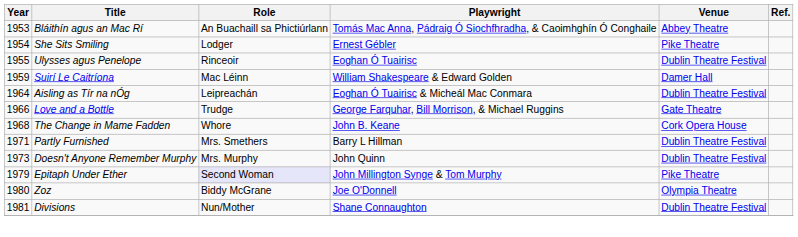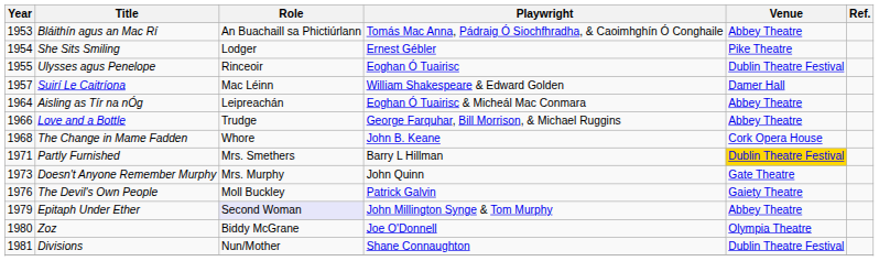 <table class="wikitable sortable">
 <tr>
 <th>Year</th>
 <th>Title</th>
 <th>Role</th>
 <th>Playwright</th>
 <th>Venue</th>
 <th class=unsortable>Ref.</th>
 </tr>
 <tr>
 <td>1953</td>
 <td><em>Bláithín agus an Mac Rí</em></td>
 <td>An Buachaill sa Phictiúrlann</td>
 <td><a href='#'>Tomás Mac Anna</a>,  <a href='#'>Pádraig Ó Siochfhradha</a>, & Caoimhghín Ó Conghaile</td>
 <td><a href='#'>Abbey Theatre</a></td>
 <td></td>
 </tr>
 <tr>
 <td>1954</td>
 <td><em>She Sits Smiling</em></td>
 <td>Lodger</td>
 <td><a href='#'>Ernest Gébler</a></td>
 <td><a href='#'>Pike Theatre</a></td>
 <td></td>
 </tr>
 <tr>
 <td>1955</td>
 <td><em>Ulysses agus Penelope</em></td>
 <td>Rinceoir</td>
 <td><a href='#'>Eoghan Ó Tuairisc</a></td>
 <td><a href='#'>Dublin Theatre Festival</a></td>
 <td></td>
 </tr>
 <tr>
-<td>1959</td>
+<td>1957</td>
 <td><em><a href='#'>Suirí Le Caitríona</a></em></td>
 <td>Mac Léinn</td>
 <td><a href='#'>William Shakespeare</a> & Edward Golden</td>
 <td><a href='#'>Damer Hall</a></td>
 <td></td>
 </tr>
 <tr>
 <td>1964</td>
 <td><em>Aisling as Tír na nÓg</em></td>
 <td>Leipreachán</td>
 <td><a href='#'>Eoghan Ó Tuairisc</a> & Micheál Mac Conmara</td>
-<td><a href='#'>Dublin Theatre Festival</a></td>
+<td><a href='#'>Abbey Theatre</a></td>
 <td></td>
 </tr>
 <tr>
 <td>1966</td>
 <td><em><a href='#'>Love and a Bottle</a></em></td>
 <td>Trudge</td>
 <td><a href='#'>George Farquhar</a>, <a href='#'>Bill Morrison</a>, & Michael Ruggins</td>
-<td><a href='#'>Gate Theatre</a></td>
+<td><a href='#'>Abbey Theatre</a></td>
 <td></td>
 </tr>
 <tr>
 <td>1968</td>
 <td><em>The Change in Mame Fadden</em></td>
 <td>Whore</td>
 <td><a href='#'>John B. Keane</a></td>
 <td><a href='#'>Cork Opera House</a></td>
 <td></td>
 </tr>
 <tr>
 <td>1971</td>
 <td><em>Partly Furnished</em></td>
 <td>Mrs. Smethers</td>
 <td>Barry L Hillman</td>
-<td><a href='#'>Dublin Theatre Festival</a></td>
+<td style="background: gold;"><a href='#'>Dublin Theatre Festival</a></td>
 <td></td>
 </tr>
 <tr>
 <td>1973</td>
 <td><em>Doesn't Anyone Remember Murphy</em></td>
 <td>Mrs. Murphy</td>
 <td>John Quinn</td>
-<td><a href='#'>Dublin Theatre Festival</a></td>
+<td><a href='#'>Gate Theatre</a></td>
+<td></td>
+</tr>
+<tr>
+<td>1976</td>
+<td><em>The Devil's Own People</em></td>
+<td>Moll Buckley</td>
+<td><a href='#'>Patrick Galvin</a></td>
+<td><a href='#'>Gaiety Theatre</a></td>
 <td></td>
 </tr>
 <tr>
 <td>1979</td>
 <td><em>Epitaph Under Ether</em></td>
 <td style="background: lavender;">Second Woman</td>
 <td><a href='#'>John Millington Synge</a> & <a href='#'>Tom Murphy</a></td>
-<td><a href='#'>Pike Theatre</a></td>
+<td><a href='#'>Abbey Theatre</a></td>
 <td></td>
 </tr>
 <tr>
 <td>1980</td>
 <td><em>Zoz</em></td>
 <td>Biddy McGrane</td>
 <td><a href='#'>Joe O'Donnell</a></td>
 <td><a href='#'>Olympia Theatre</a></td>
 <td></td>
 </tr>
 <tr>
 <td>1981</td>
 <td><em>Divisions</em></td>
 <td>Nun/Mother</td>
 <td><a href='#'>Shane Connaughton</a></td>
 <td><a href='#'>Dublin Theatre Festival</a></td>
 <td></td>
 </tr>
 <tr>
 </tr>
 <tr>
 </tr>
 </table>
